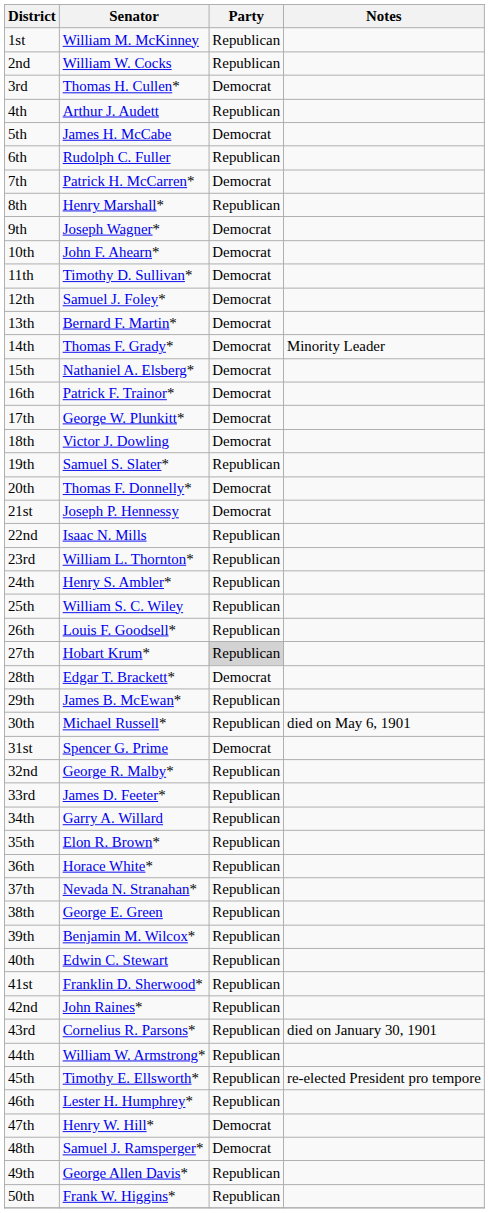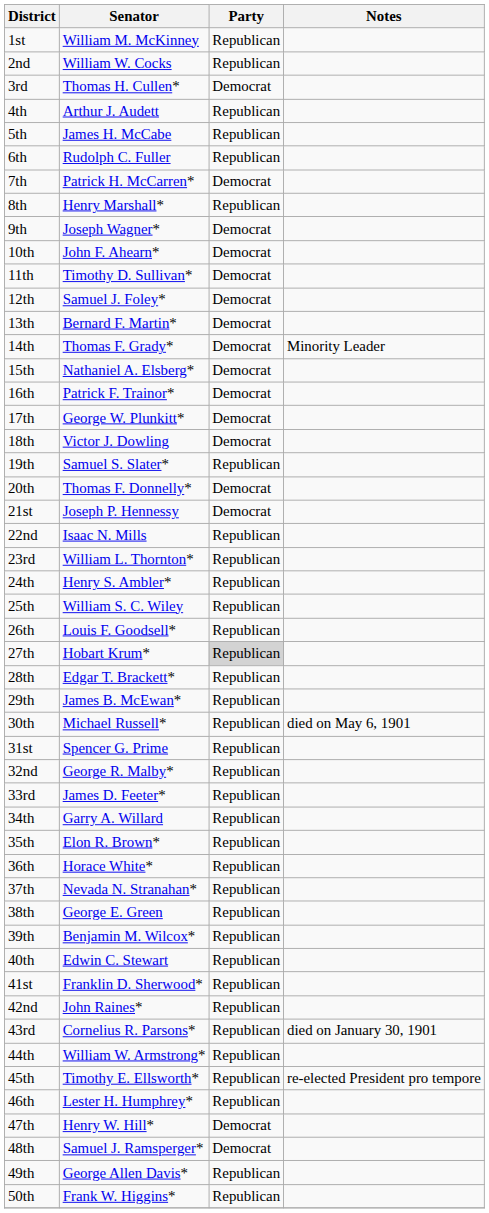 <table class=wikitable>
 <tr>
 <th>District</th>
 <th>Senator</th>
 <th>Party</th>
 <th>Notes</th>
 </tr>
 <tr>
 <td>1st</td>
 <td><a href='#'>William M. McKinney</a></td>
 <td>Republican</td>
 <td></td>
 </tr>
 <tr>
 <td>2nd</td>
 <td><a href='#'>William W. Cocks</a></td>
 <td>Republican</td>
 <td></td>
 </tr>
 <tr>
 <td>3rd</td>
 <td><a href='#'>Thomas H. Cullen</a>*</td>
 <td>Democrat</td>
 <td></td>
 </tr>
 <tr>
 <td>4th</td>
 <td><a href='#'>Arthur J. Audett</a></td>
 <td>Republican</td>
 <td></td>
 </tr>
 <tr>
 <td>5th</td>
 <td><a href='#'>James H. McCabe</a></td>
-<td>Democrat</td>
+<td>Republican</td>
 <td></td>
 </tr>
 <tr>
 <td>6th</td>
 <td><a href='#'>Rudolph C. Fuller</a></td>
 <td>Republican</td>
 <td></td>
 </tr>
 <tr>
 <td>7th</td>
 <td><a href='#'>Patrick H. McCarren</a>*</td>
 <td>Democrat</td>
 <td></td>
 </tr>
 <tr>
 <td>8th</td>
 <td><a href='#'>Henry Marshall</a>*</td>
 <td>Republican</td>
 <td></td>
 </tr>
 <tr>
 <td>9th</td>
 <td><a href='#'>Joseph Wagner</a>*</td>
 <td>Democrat</td>
 <td></td>
 </tr>
 <tr>
 <td>10th</td>
 <td><a href='#'>John F. Ahearn</a>*</td>
 <td>Democrat</td>
 <td></td>
 </tr>
 <tr>
 <td>11th</td>
 <td><a href='#'>Timothy D. Sullivan</a>*</td>
 <td>Democrat</td>
 <td></td>
 </tr>
 <tr>
 <td>12th</td>
 <td><a href='#'>Samuel J. Foley</a>*</td>
 <td>Democrat</td>
 <td></td>
 </tr>
 <tr>
 <td>13th</td>
 <td><a href='#'>Bernard F. Martin</a>*</td>
 <td>Democrat</td>
 <td></td>
 </tr>
 <tr>
 <td>14th</td>
 <td><a href='#'>Thomas F. Grady</a>*</td>
 <td>Democrat</td>
 <td>Minority Leader</td>
 </tr>
 <tr>
 <td>15th</td>
 <td><a href='#'>Nathaniel A. Elsberg</a>*</td>
 <td>Democrat</td>
 <td></td>
 </tr>
 <tr>
 <td>16th</td>
 <td><a href='#'>Patrick F. Trainor</a>*</td>
 <td>Democrat</td>
 <td></td>
 </tr>
 <tr>
 <td>17th</td>
 <td><a href='#'>George W. Plunkitt</a>*</td>
 <td>Democrat</td>
 <td></td>
 </tr>
 <tr>
 <td>18th</td>
 <td><a href='#'>Victor J. Dowling</a></td>
 <td>Democrat</td>
 <td></td>
 </tr>
 <tr>
 <td>19th</td>
 <td><a href='#'>Samuel S. Slater</a>*</td>
 <td>Republican</td>
 <td></td>
 </tr>
 <tr>
 <td>20th</td>
 <td><a href='#'>Thomas F. Donnelly</a>*</td>
 <td>Democrat</td>
 <td></td>
 </tr>
 <tr>
 <td>21st</td>
 <td><a href='#'>Joseph P. Hennessy</a></td>
 <td>Democrat</td>
 <td></td>
 </tr>
 <tr>
 <td>22nd</td>
 <td><a href='#'>Isaac N. Mills</a></td>
 <td>Republican</td>
 <td></td>
 </tr>
 <tr>
 <td>23rd</td>
 <td><a href='#'>William L. Thornton</a>*</td>
 <td>Republican</td>
 <td></td>
 </tr>
 <tr>
 <td>24th</td>
 <td><a href='#'>Henry S. Ambler</a>*</td>
 <td>Republican</td>
 <td></td>
 </tr>
 <tr>
 <td>25th</td>
 <td><a href='#'>William S. C. Wiley</a></td>
 <td>Republican</td>
 <td></td>
 </tr>
 <tr>
 <td>26th</td>
 <td><a href='#'>Louis F. Goodsell</a>*</td>
 <td>Republican</td>
 <td></td>
 </tr>
 <tr>
 <td>27th</td>
 <td><a href='#'>Hobart Krum</a>*</td>
 <td style="background: lightgrey;">Republican</td>
 <td></td>
 </tr>
 <tr>
 <td>28th</td>
 <td><a href='#'>Edgar T. Brackett</a>*</td>
-<td>Democrat</td>
+<td>Republican</td>
 <td></td>
 </tr>
 <tr>
 <td>29th</td>
 <td><a href='#'>James B. McEwan</a>*</td>
 <td>Republican</td>
 <td></td>
 </tr>
 <tr>
 <td>30th</td>
 <td><a href='#'>Michael Russell</a>*</td>
 <td>Republican</td>
 <td>died on May 6, 1901</td>
 </tr>
 <tr>
 <td>31st</td>
 <td><a href='#'>Spencer G. Prime</a></td>
-<td>Democrat</td>
+<td>Republican</td>
 <td></td>
 </tr>
 <tr>
 <td>32nd</td>
 <td><a href='#'>George R. Malby</a>*</td>
 <td>Republican</td>
 <td></td>
 </tr>
 <tr>
 <td>33rd</td>
 <td><a href='#'>James D. Feeter</a>*</td>
 <td>Republican</td>
 <td></td>
 </tr>
 <tr>
 <td>34th</td>
 <td><a href='#'>Garry A. Willard</a></td>
 <td>Republican</td>
 <td></td>
 </tr>
 <tr>
 <td>35th</td>
 <td><a href='#'>Elon R. Brown</a>*</td>
 <td>Republican</td>
 <td></td>
 </tr>
 <tr>
 <td>36th</td>
 <td><a href='#'>Horace White</a>*</td>
 <td>Republican</td>
 <td></td>
 </tr>
 <tr>
 <td>37th</td>
 <td><a href='#'>Nevada N. Stranahan</a>*</td>
 <td>Republican</td>
 <td></td>
 </tr>
 <tr>
 <td>38th</td>
 <td><a href='#'>George E. Green</a></td>
 <td>Republican</td>
 <td></td>
 </tr>
 <tr>
 <td>39th</td>
 <td><a href='#'>Benjamin M. Wilcox</a>*</td>
 <td>Republican</td>
 <td></td>
 </tr>
 <tr>
 <td>40th</td>
 <td><a href='#'>Edwin C. Stewart</a></td>
 <td>Republican</td>
 <td></td>
 </tr>
 <tr>
 <td>41st</td>
 <td><a href='#'>Franklin D. Sherwood</a>*</td>
 <td>Republican</td>
 <td></td>
 </tr>
 <tr>
 <td>42nd</td>
 <td><a href='#'>John Raines</a>*</td>
 <td>Republican</td>
 <td></td>
 </tr>
 <tr>
 <td>43rd</td>
 <td><a href='#'>Cornelius R. Parsons</a>*</td>
 <td>Republican</td>
 <td>died on January 30, 1901</td>
 </tr>
 <tr>
 <td>44th</td>
 <td><a href='#'>William W. Armstrong</a>*</td>
 <td>Republican</td>
 <td></td>
 </tr>
 <tr>
 <td>45th</td>
 <td><a href='#'>Timothy E. Ellsworth</a>*</td>
 <td>Republican</td>
 <td>re-elected President pro tempore</td>
 </tr>
 <tr>
 <td>46th</td>
 <td><a href='#'>Lester H. Humphrey</a>*</td>
 <td>Republican</td>
 <td></td>
 </tr>
 <tr>
 <td>47th</td>
 <td><a href='#'>Henry W. Hill</a>*</td>
 <td>Democrat</td>
 <td></td>
 </tr>
 <tr>
 <td>48th</td>
 <td><a href='#'>Samuel J. Ramsperger</a>*</td>
 <td>Democrat</td>
 <td></td>
 </tr>
 <tr>
 <td>49th</td>
 <td><a href='#'>George Allen Davis</a>*</td>
 <td>Republican</td>
 <td></td>
 </tr>
 <tr>
 <td>50th</td>
 <td><a href='#'>Frank W. Higgins</a>*</td>
 <td>Republican</td>
 <td></td>
 </tr>
 <tr>
 </tr>
 </table>
